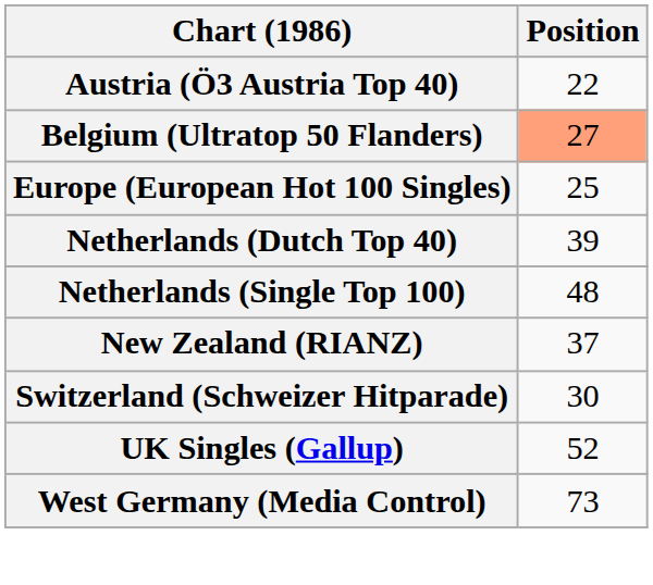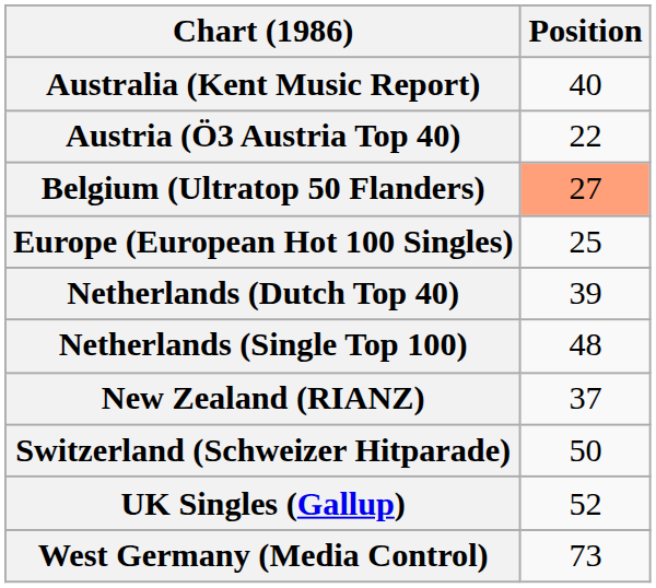 <table class="wikitable sortable plainrowheaders" style="text-align:center">
 <tr>
 <th scope="col">Chart (1986)</th>
 <th scope="col">Position</th>
+</tr>
+<tr>
+<th scope="row">Australia (Kent Music Report)</th>
+<td>40</td>
 </tr>
 <tr>
 <th scope="row">Austria (Ö3 Austria Top 40)</th>
 <td>22</td>
 </tr>
 <tr>
 <th scope="row">Belgium (Ultratop 50 Flanders)</th>
 <td style="background: lightsalmon;">27</td>
 </tr>
 <tr>
 <th scope="row">Europe (European Hot 100 Singles)</th>
 <td>25</td>
 </tr>
 <tr>
 <th scope="row">Netherlands (Dutch Top 40)</th>
 <td>39</td>
 </tr>
 <tr>
 <th scope="row">Netherlands (Single Top 100)</th>
 <td>48</td>
 </tr>
 <tr>
 <th scope="row">New Zealand (RIANZ)</th>
 <td>37</td>
 </tr>
 <tr>
 <th scope="row">Switzerland (Schweizer Hitparade)</th>
-<td>30</td>
+<td>50</td>
 </tr>
 <tr>
 <th scope="row">UK Singles (<a href='#'>Gallup</a>)</th>
 <td>52</td>
 </tr>
 <tr>
 <th scope="row">West Germany (Media Control)</th>
 <td>73</td>
 </tr>
 </table>
